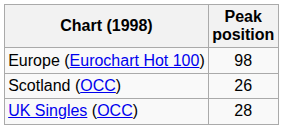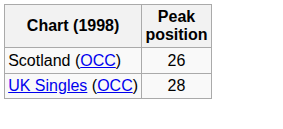 <table class="wikitable sortable">
 <tr>
 <th>Chart (1998)</th>
 <th align="center">Peak<br>position</th>
-</tr>
-<tr>
-<td align="left">Europe (<a href='#'>Eurochart Hot 100</a>)</td>
-<td align="center">98</td>
 </tr>
 <tr>
 <td align="left">Scotland (<a href='#'>OCC</a>)</td>
 <td align="center">26</td>
 </tr>
 <tr>
 <td align="left"><a href='#'>UK Singles</a> (<a href='#'>OCC</a>)</td>
 <td align="center">28</td>
 </tr>
 <tr>
 </tr>
 </table>
